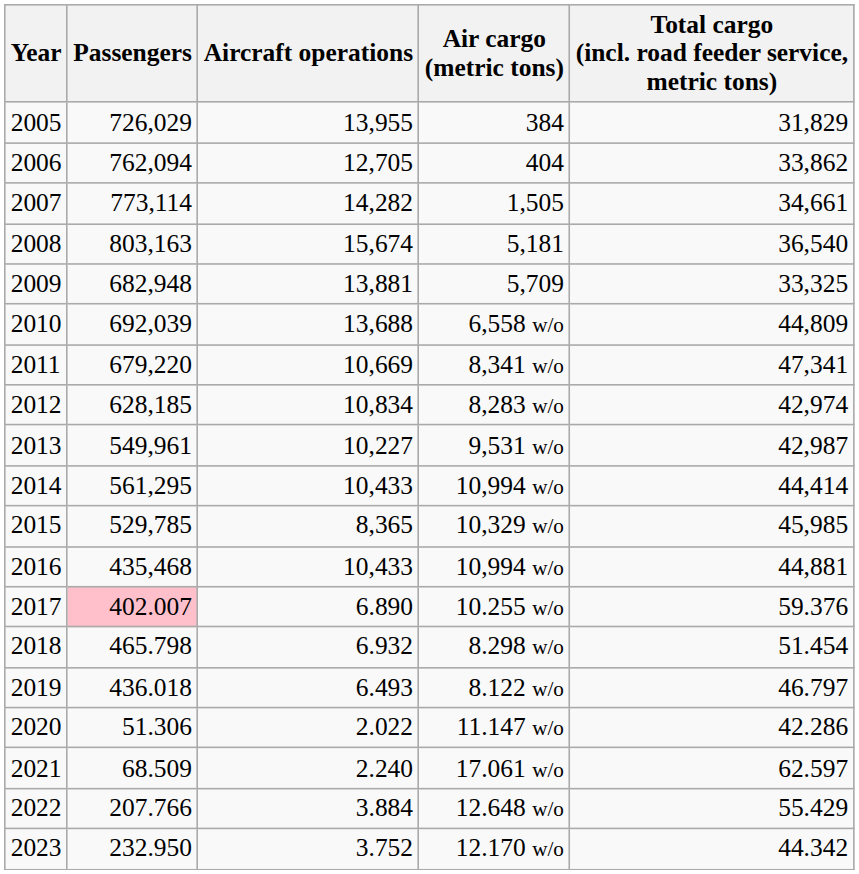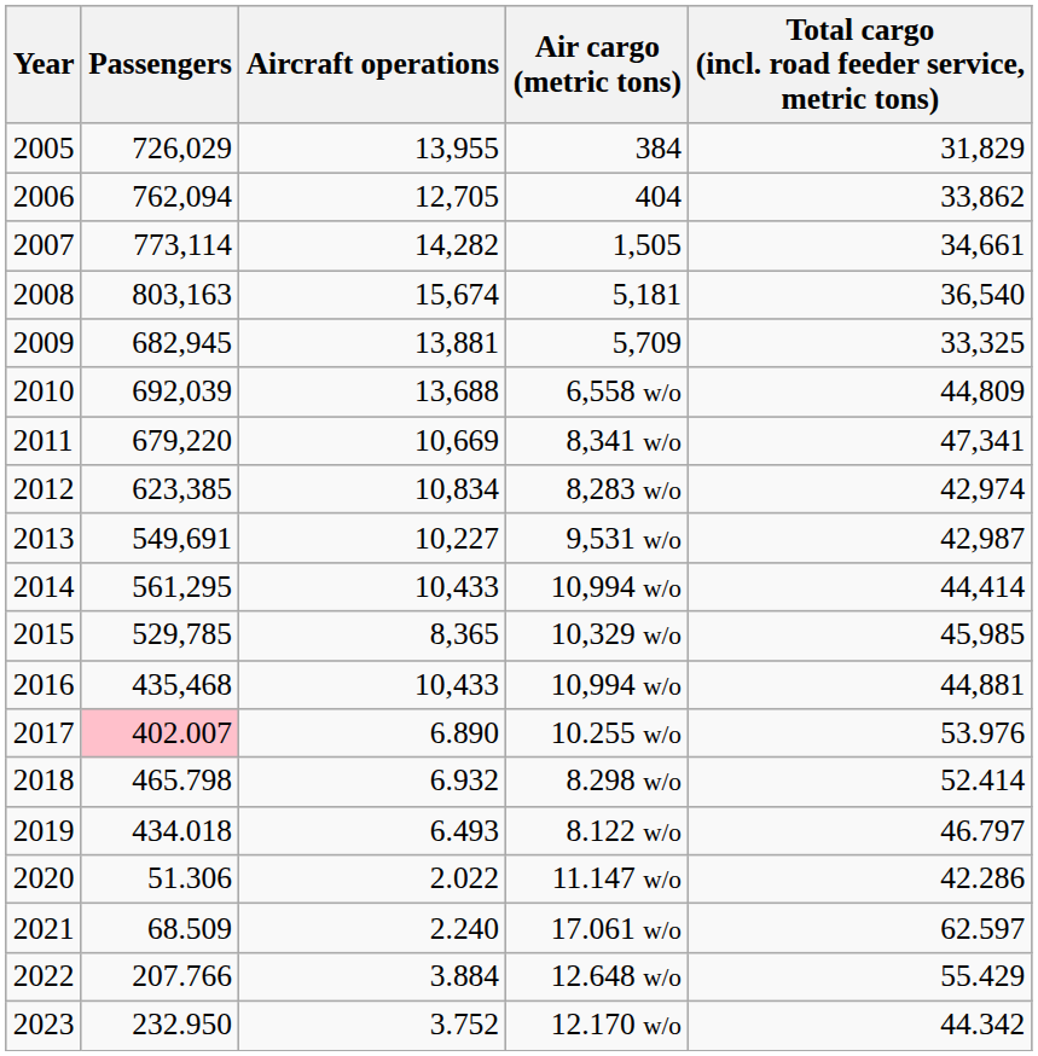 <table class="wikitable sortable">
 <tr>
 <th>Year</th>
 <th>Passengers</th>
 <th>Aircraft operations</th>
 <th>Air cargo<br>(metric tons)</th>
 <th>Total cargo<br>(incl. road feeder service,<br>metric tons)</th>
 </tr>
 <tr>
 <td>2005</td>
 <td align="right">726,029</td>
 <td align="right">13,955</td>
 <td align="right">384</td>
 <td align="right">31,829</td>
 </tr>
 <tr>
 <td>2006</td>
 <td align="right">762,094</td>
 <td align="right">12,705</td>
 <td align="right">404</td>
 <td align="right">33,862</td>
 </tr>
 <tr>
 <td>2007</td>
 <td align="right">773,114</td>
 <td align="right">14,282</td>
 <td align="right">1,505</td>
 <td align="right">34,661</td>
 </tr>
 <tr>
 <td>2008</td>
 <td align="right">803,163</td>
 <td align="right">15,674</td>
 <td align="right">5,181</td>
 <td align="right">36,540</td>
 </tr>
 <tr>
 <td>2009</td>
-<td align="right">682,948</td>
+<td align="right">682,945</td>
 <td align="right">13,881</td>
 <td align="right">5,709</td>
 <td align="right">33,325</td>
 </tr>
 <tr>
 <td>2010</td>
 <td align="right">692,039</td>
 <td align="right">13,688</td>
 <td align="right">6,558 <small>w/o</small></td>
 <td align="right">44,809</td>
 </tr>
 <tr>
 <td>2011</td>
 <td align="right">679,220</td>
 <td align="right">10,669</td>
 <td align="right">8,341 <small>w/o</small></td>
 <td align="right">47,341</td>
 </tr>
 <tr>
 <td>2012</td>
-<td align="right">628,185</td>
+<td align="right">623,385</td>
 <td align="right">10,834</td>
 <td align="right">8,283 <small>w/o</small></td>
 <td align="right">42,974</td>
 </tr>
 <tr>
 <td>2013</td>
-<td align="right">549,961</td>
+<td align="right">549,691</td>
 <td align="right">10,227</td>
 <td align="right">9,531 <small>w/o</small></td>
 <td align="right">42,987</td>
 </tr>
 <tr>
 <td>2014</td>
 <td align="right">561,295</td>
 <td align="right">10,433</td>
 <td align="right">10,994 <small>w/o</small></td>
 <td align="right">44,414</td>
 </tr>
 <tr>
 <td>2015</td>
 <td align="right">529,785</td>
 <td align="right">8,365</td>
 <td align="right">10,329 <small>w/o</small></td>
 <td align="right">45,985</td>
 </tr>
 <tr>
 <td>2016</td>
 <td align="right">435,468</td>
 <td align="right">10,433</td>
 <td align="right">10,994 <small>w/o</small></td>
 <td align="right">44,881</td>
 </tr>
 <tr>
 <td>2017</td>
 <td align="right" style="background: pink;">402.007</td>
 <td align="right">6.890</td>
 <td align="right">10.255 <small>w/o</small></td>
-<td align="right">59.376</td>
+<td align="right">53.976</td>
 </tr>
 <tr>
 <td>2018</td>
 <td align="right">465.798</td>
 <td align="right">6.932</td>
 <td align="right">8.298 <small>w/o</small></td>
-<td align="right">51.454</td>
+<td align="right">52.414</td>
 </tr>
 <tr>
 <td>2019</td>
-<td align="right">436.018</td>
+<td align="right">434.018</td>
 <td align="right">6.493</td>
 <td align="right">8.122 <small>w/o</small></td>
 <td align="right">46.797</td>
 </tr>
 <tr>
 <td>2020</td>
 <td align="right">51.306</td>
 <td align="right">2.022</td>
 <td align="right">11.147 <small>w/o</small></td>
 <td align="right">42.286</td>
 </tr>
 <tr>
 <td>2021</td>
 <td align="right">68.509</td>
 <td align="right">2.240</td>
 <td align="right">17.061 <small>w/o</small></td>
 <td align="right">62.597</td>
 </tr>
 <tr>
 <td>2022</td>
 <td align="right">207.766</td>
 <td align="right">3.884</td>
 <td align="right">12.648 <small>w/o</small></td>
 <td align="right">55.429</td>
 </tr>
 <tr>
 <td>2023</td>
 <td align="right">232.950</td>
 <td align="right">3.752</td>
 <td align="right">12.170 <small>w/o</small></td>
 <td align="right">44.342</td>
 </tr>
 </table>
